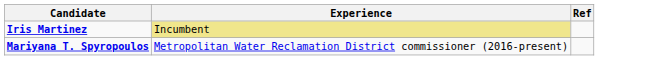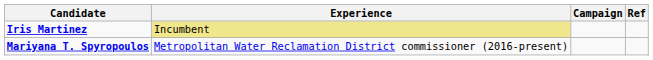 <table class="wikitable">
 <tr>
 <th>Candidate</th>
 <th>Experience</th>
+<th>Campaign</th>
 <th>Ref</th>
 </tr>
 <tr>
 <td><strong><a href='#'>Iris Martinez</a></strong></td>
 <td style="background: khaki;">Incumbent</td>
 <td></td>
+<td></td>
 </tr>
 <tr>
 <td><strong><a href='#'>Mariyana T. Spyropoulos</a></strong></td>
 <td><a href='#'>Metropolitan Water Reclamation District</a> commissioner (2016-present)</td>
 <td></td>
+<td></td>
 </tr>
 </table>
